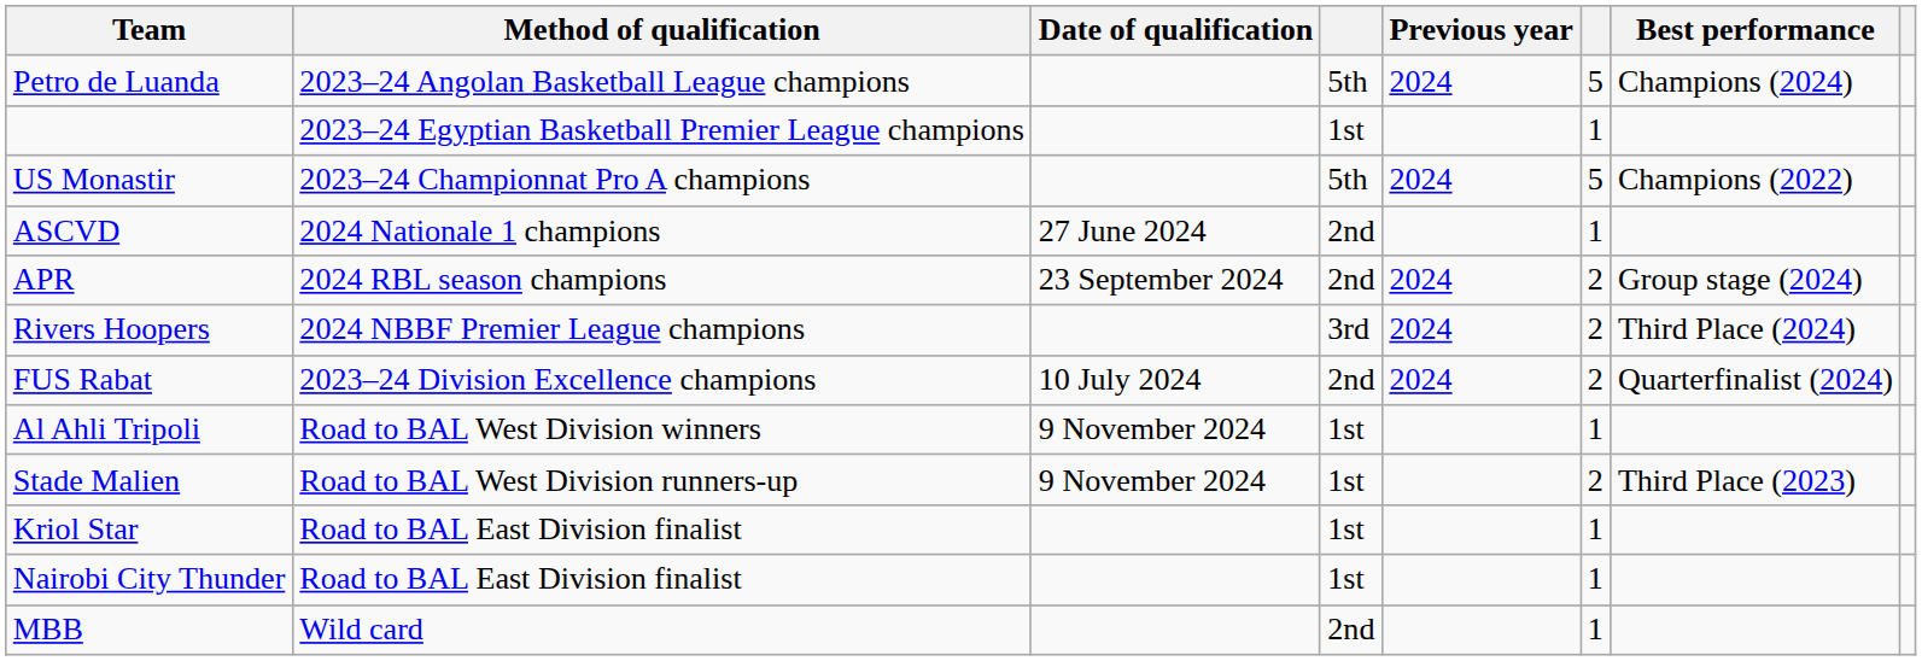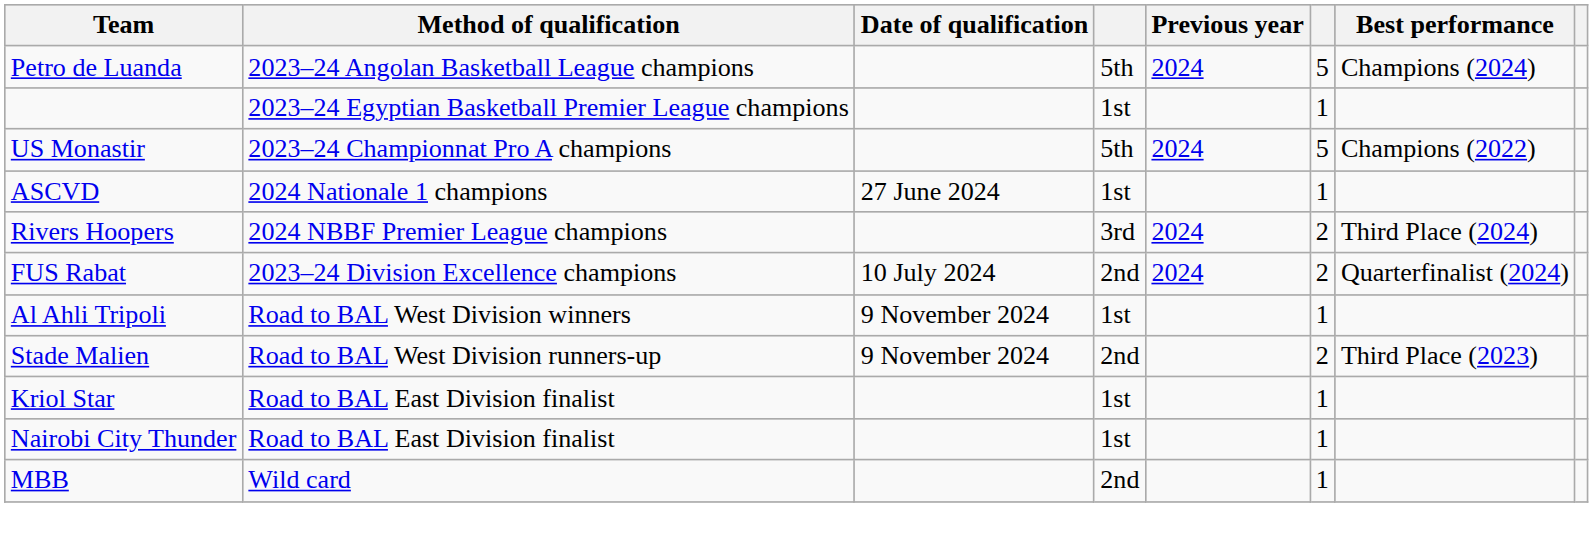 <table class="wikitable sortable">
 <tr>
 <th>Team</th>
 <th data-sort-type="text">Method of qualification</th>
 <th data-sort-type="date">Date of qualification</th>
 <th data-sort-type="number"></th>
 <th>Previous year</th>
 <th></th>
 <th>Best performance</th>
 <th></th>
 </tr>
 <tr>
 <td> <a href='#'>Petro de Luanda</a></td>
 <td data-sort-value="a"><a href='#'>2023–24 Angolan Basketball League</a> champions</td>
 <td></td>
 <td>5th</td>
 <td><a href='#'>2024</a></td>
 <td>5</td>
 <td>Champions (<a href='#'>2024</a>)</td>
 <td align="center"></td>
 </tr>
 <tr>
 <td></td>
 <td><a href='#'>2023–24 Egyptian Basketball Premier League</a> champions</td>
 <td></td>
 <td>1st</td>
 <td></td>
 <td>1</td>
 <td></td>
 <td align="center"></td>
 </tr>
 <tr>
 <td> <a href='#'>US Monastir</a></td>
 <td><a href='#'>2023–24 Championnat Pro A</a> champions</td>
 <td></td>
 <td data-sort-value="1">5th</td>
 <td><a href='#'>2024</a></td>
 <td>5</td>
 <td>Champions (<a href='#'>2022</a>)</td>
 <td align="center"></td>
 </tr>
 <tr>
 <td> <a href='#'>ASCVD</a></td>
 <td><a href='#'>2024 Nationale 1</a> champions</td>
 <td>27 June 2024</td>
-<td>2nd</td>
+<td>1st</td>
 <td></td>
 <td>1</td>
 <td></td>
-<td align="center"></td>
-</tr>
-<tr>
-<td> <a href='#'>APR</a></td>
-<td><a href='#'>2024 RBL season</a> champions</td>
-<td>23 September 2024</td>
-<td>2nd</td>
-<td><a href='#'>2024</a></td>
-<td>2</td>
-<td>Group stage (<a href='#'>2024</a>)</td>
 <td align="center"></td>
 </tr>
 <tr>
 <td> <a href='#'>Rivers Hoopers</a></td>
 <td><a href='#'>2024 NBBF Premier League</a> champions</td>
 <td></td>
 <td>3rd</td>
 <td><a href='#'>2024</a></td>
 <td>2</td>
 <td>Third Place (<a href='#'>2024</a>)</td>
 <td align="center"></td>
 </tr>
 <tr>
 <td> <a href='#'>FUS Rabat</a></td>
 <td><a href='#'>2023–24 Division Excellence</a> champions</td>
 <td>10 July 2024</td>
 <td>2nd</td>
 <td><a href='#'>2024</a></td>
 <td>2</td>
 <td>Quarterfinalist (<a href='#'>2024</a>)</td>
 <td align="center"></td>
 </tr>
 <tr>
 <td> <a href='#'>Al Ahli Tripoli</a></td>
 <td><a href='#'>Road to BAL</a> West Division winners</td>
 <td>9 November 2024</td>
 <td>1st</td>
 <td></td>
 <td>1</td>
 <td></td>
 <td align="center"></td>
 </tr>
 <tr>
 <td> <a href='#'>Stade Malien</a></td>
 <td><a href='#'>Road to BAL</a> West Division runners-up</td>
 <td>9 November 2024</td>
-<td>1st</td>
+<td>2nd</td>
 <td></td>
 <td>2</td>
 <td>Third Place (<a href='#'>2023</a>)</td>
 <td align="center"></td>
 </tr>
 <tr>
 <td> <a href='#'>Kriol Star</a></td>
 <td><a href='#'>Road to BAL</a> East Division finalist</td>
 <td></td>
 <td>1st</td>
 <td></td>
 <td>1</td>
 <td></td>
 <td align="center"></td>
 </tr>
 <tr>
 <td> <a href='#'>Nairobi City Thunder</a></td>
 <td><a href='#'>Road to BAL</a> East Division finalist</td>
 <td></td>
 <td>1st</td>
 <td></td>
 <td>1</td>
 <td></td>
 <td align="center"></td>
 </tr>
 <tr>
 <td> <a href='#'>MBB</a></td>
 <td><a href='#'>Wild card</a></td>
 <td></td>
 <td>2nd</td>
 <td></td>
 <td>1</td>
 <td></td>
 <td align="center"></td>
 </tr>
 </table>
